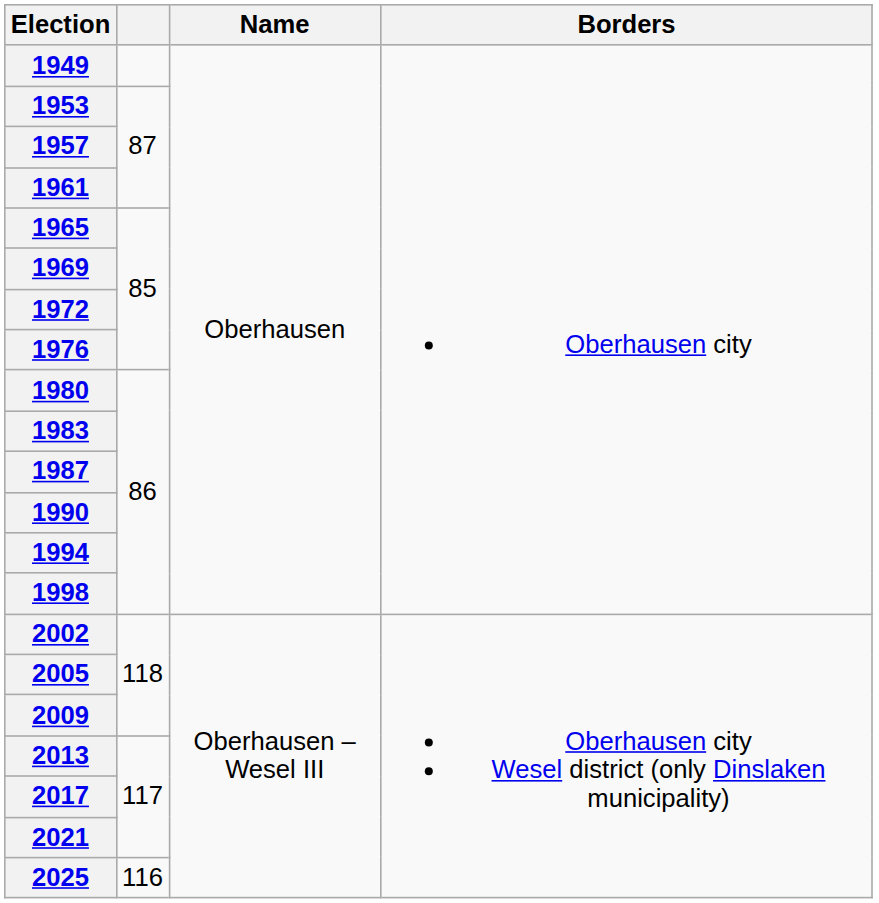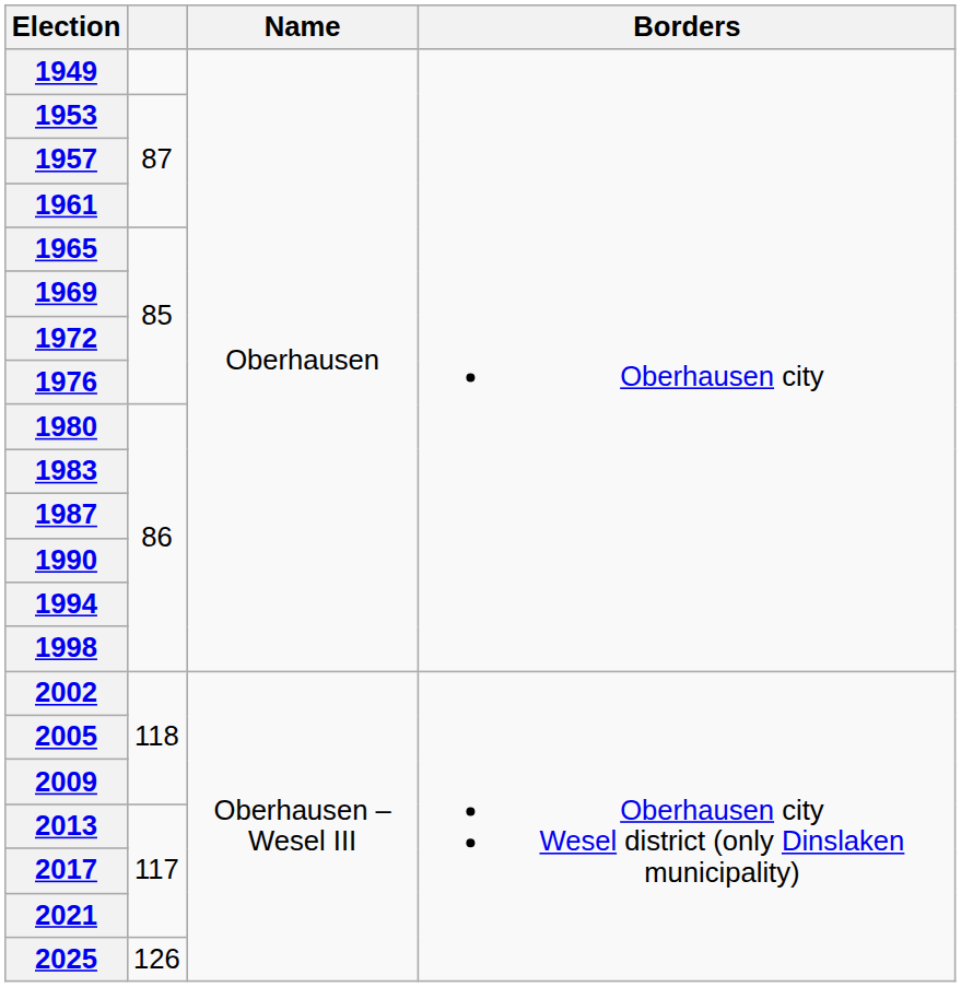 <table class=wikitable style="text-align:center">
 <tr>
 <th>Election</th>
 <th></th>
 <th width=125px>Name</th>
 <th width=300px>Borders</th>
 </tr>
 <tr>
 <th><a href='#'>1949</a></th>
 <td></td>
 <td rowspan=14>Oberhausen</td>
 <td rowspan=14><br><ul><li><a href='#'>Oberhausen</a> city</li></ul></td>
 </tr>
 <tr>
 <th><a href='#'>1953</a></th>
 <td rowspan=3>87</td>
 </tr>
 <tr>
 <th><a href='#'>1957</a></th>
 </tr>
 <tr>
 <th><a href='#'>1961</a></th>
 </tr>
 <tr>
 <th><a href='#'>1965</a></th>
 <td rowspan=4>85</td>
 </tr>
 <tr>
 <th><a href='#'>1969</a></th>
 </tr>
 <tr>
 <th><a href='#'>1972</a></th>
 </tr>
 <tr>
 <th><a href='#'>1976</a></th>
 </tr>
 <tr>
 <th><a href='#'>1980</a></th>
 <td rowspan=6>86</td>
 </tr>
 <tr>
 <th><a href='#'>1983</a></th>
 </tr>
 <tr>
 <th><a href='#'>1987</a></th>
 </tr>
 <tr>
 <th><a href='#'>1990</a></th>
 </tr>
 <tr>
 <th><a href='#'>1994</a></th>
 </tr>
 <tr>
 <th><a href='#'>1998</a></th>
 </tr>
 <tr>
 <th><a href='#'>2002</a></th>
 <td rowspan=3>118</td>
 <td rowspan=7>Oberhausen – Wesel III</td>
 <td rowspan=7><br><ul><li><a href='#'>Oberhausen</a> city</li><li><a href='#'>Wesel</a> district (only <a href='#'>Dinslaken</a> municipality)</li></ul></td>
 </tr>
 <tr>
 <th><a href='#'>2005</a></th>
 </tr>
 <tr>
 <th><a href='#'>2009</a></th>
 </tr>
 <tr>
 <th><a href='#'>2013</a></th>
 <td rowspan=3>117</td>
 </tr>
 <tr>
 <th><a href='#'>2017</a></th>
 </tr>
 <tr>
 <th><a href='#'>2021</a></th>
 </tr>
 <tr>
 <th><a href='#'>2025</a></th>
-<td>116</td>
+<td>126</td>
 </tr>
 </table>
